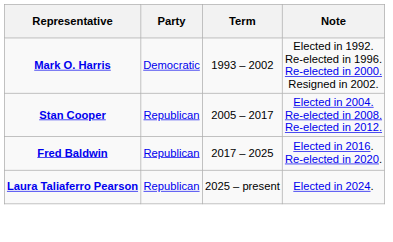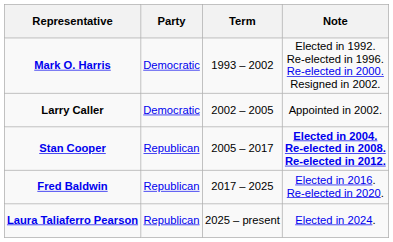 <table class=wikitable style="text-align:center">
 <tr style="height:3em">
 <th>Representative</th>
 <th>Party</th>
 <th>Term</th>
 <th>Note</th>
 </tr>
 <tr style="height:3em">
 <td><strong><a href='#'>Mark O. Harris</a></strong></td>
 <td><a href='#'>Democratic</a></td>
 <td>1993 – 2002</td>
 <td>Elected in 1992.<br>Re-elected in 1996.<br><a href='#'>Re-elected in 2000.</a><br>Resigned in 2002.</td>
 </tr>
 <tr style="height:3em">
+<td><strong>Larry Caller</strong></td>
+<td><a href='#'>Democratic</a></td>
+<td>2002 – 2005</td>
+<td>Appointed in 2002.</td>
+</tr>
+<tr style="height:3em">
 <td><strong><a href='#'>Stan Cooper</a></strong></td>
 <td><a href='#'>Republican</a></td>
 <td>2005 – 2017</td>
-<td><a href='#'>Elected in 2004.</a><br><a href='#'>Re-elected in 2008.</a><br><a href='#'>Re-elected in 2012.</a></td>
+<td><strong><a href='#'>Elected in 2004.</a><br><a href='#'>Re-elected in 2008.</a><br><a href='#'>Re-elected in 2012.</a></strong></td>
 </tr>
 <tr style="height:3em">
 <td><strong><a href='#'>Fred Baldwin</a></strong></td>
 <td><a href='#'>Republican</a></td>
 <td>2017 – 2025</td>
 <td><a href='#'>Elected in 2016</a>.<br><a href='#'>Re-elected in 2020</a>.</td>
 </tr>
 <tr style="height:3em">
 <td><strong><a href='#'>Laura Taliaferro Pearson</a></strong></td>
 <td><a href='#'>Republican</a></td>
 <td>2025 – present</td>
 <td><a href='#'>Elected in 2024</a>.</td>
 </tr>
 </table>
